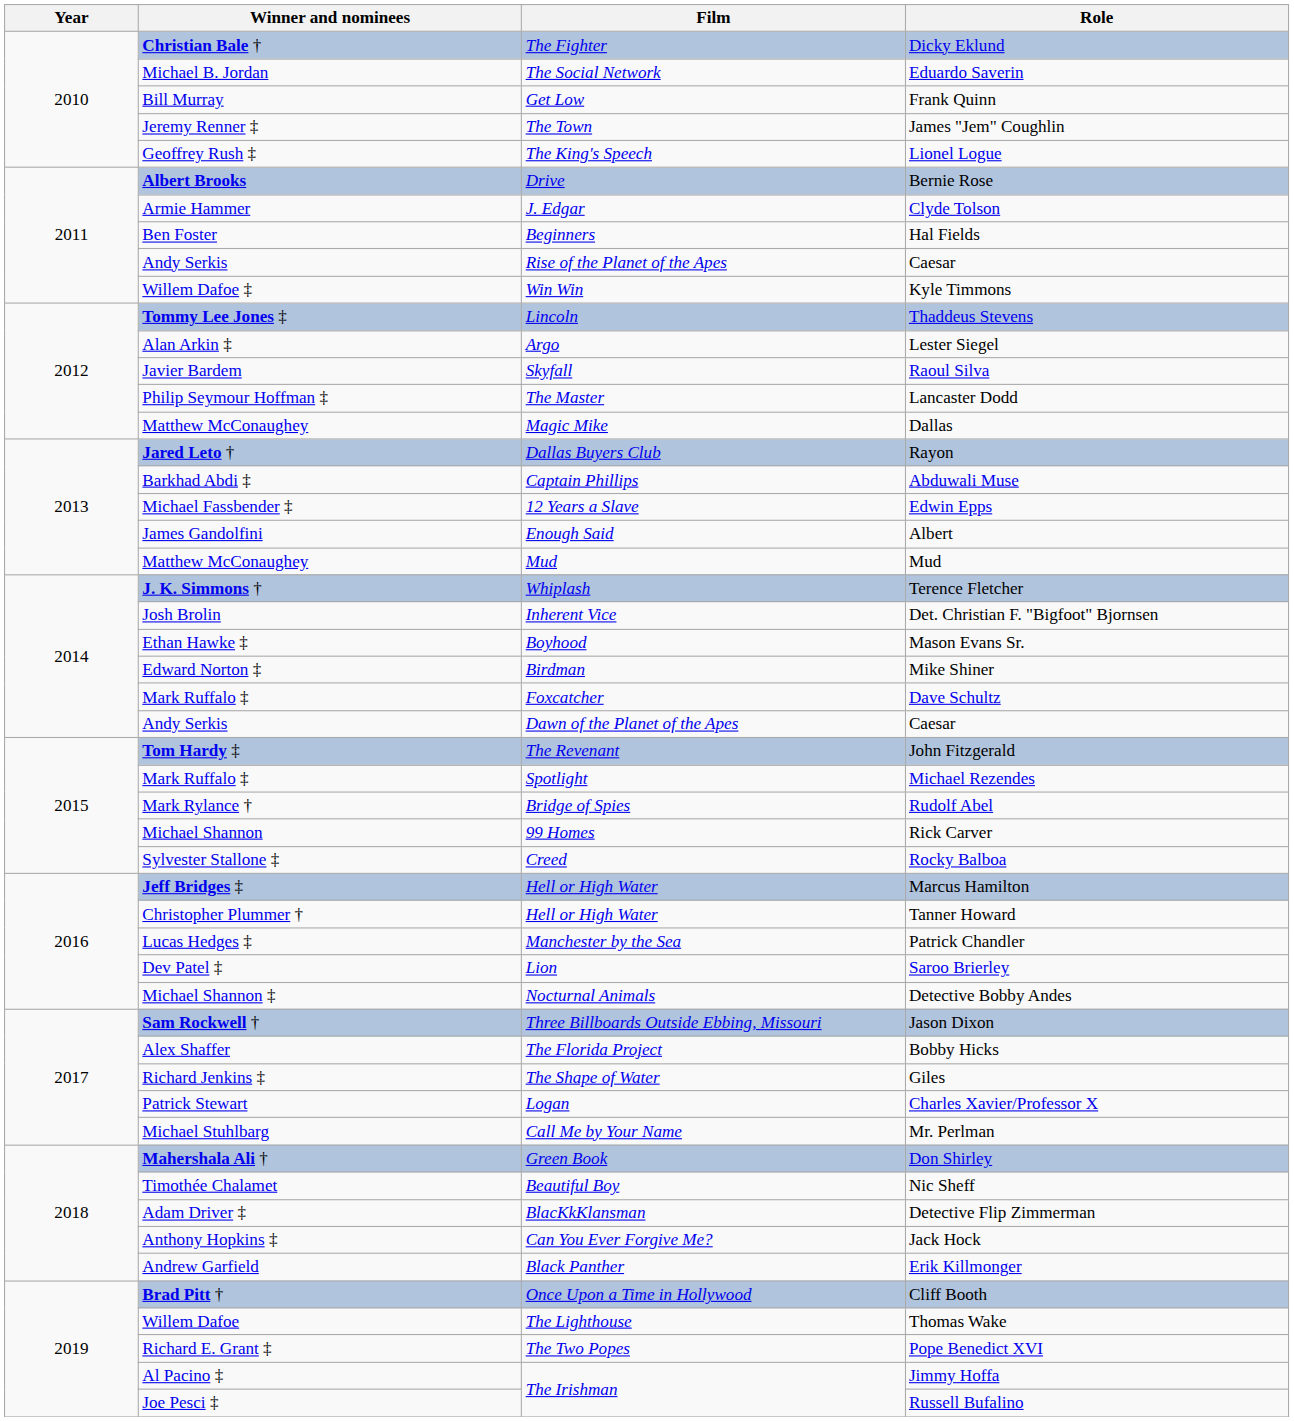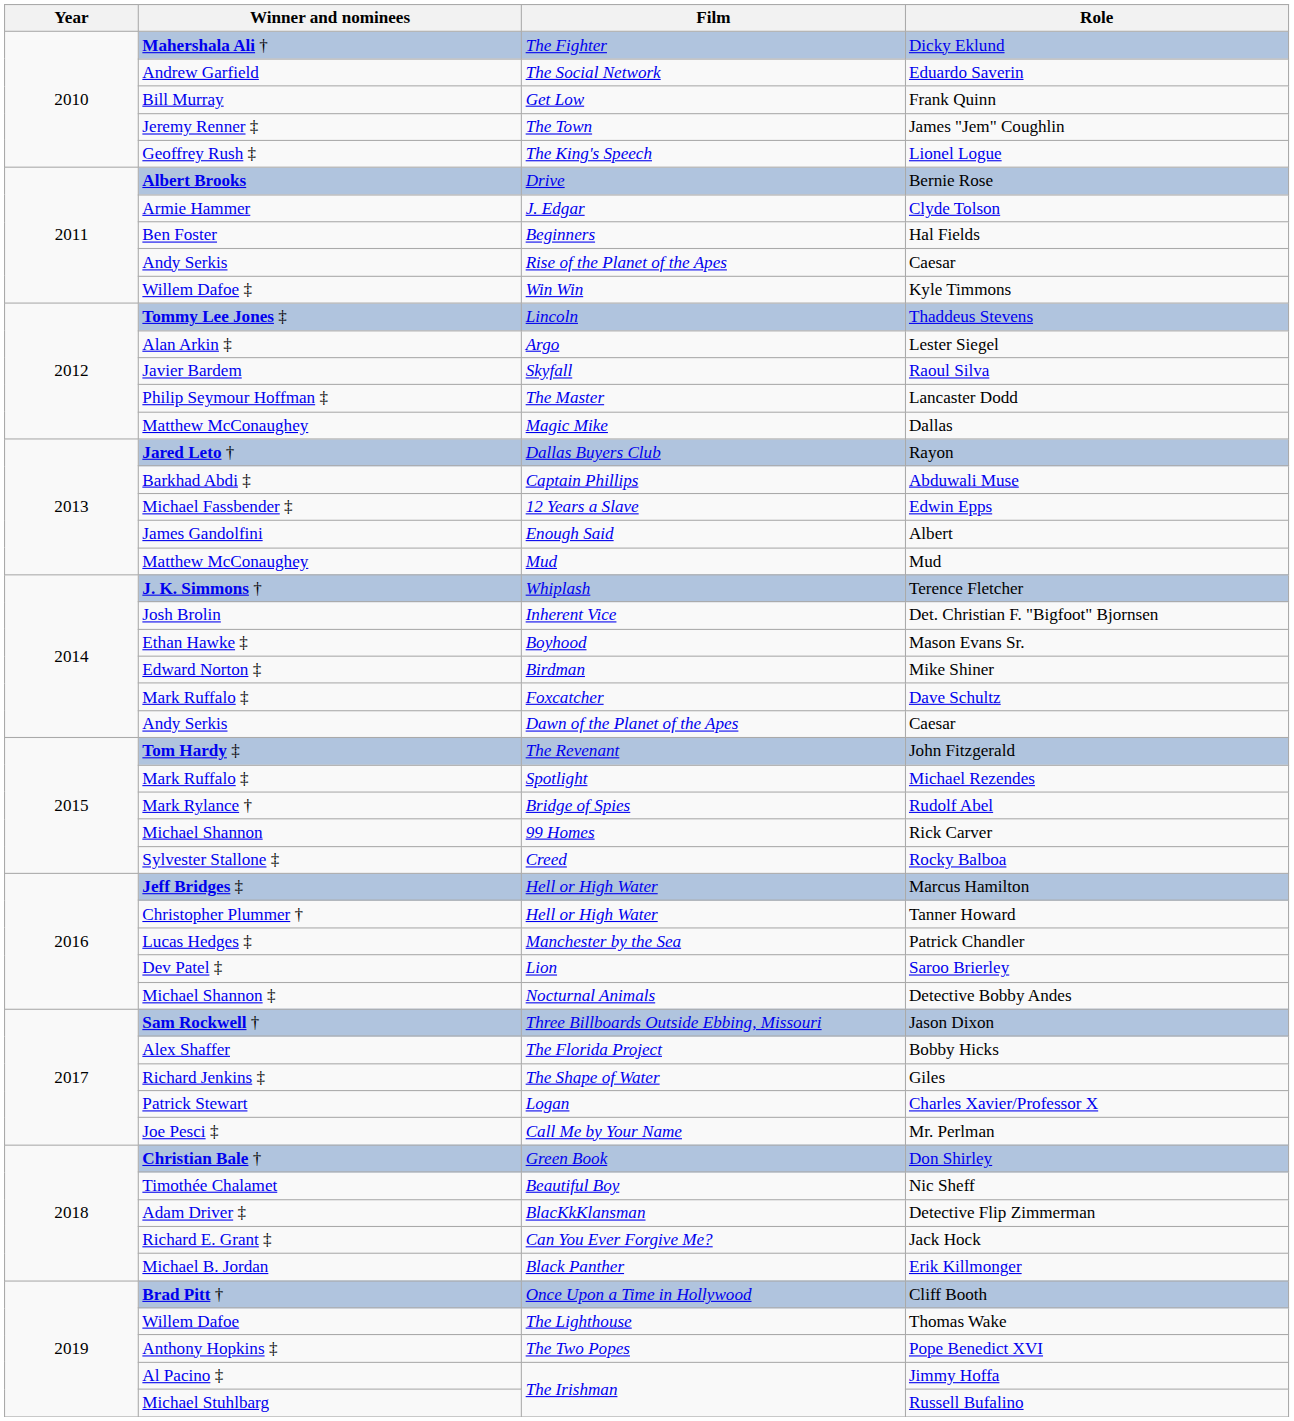 <table class="wikitable" width="95%" cellpadding="5">
 <tr>
 <th width="100"><strong>Year</strong></th>
 <th width="300"><strong>Winner and nominees</strong></th>
 <th width="300"><strong>Film</strong></th>
 <th width="300"><strong>Role</strong></th>
 </tr>
 <tr>
 <td rowspan="5" style="text-align:center;">2010</td>
-<td style="background:#B0C4DE;"><strong><a href='#'>Christian Bale</a></strong> †</td>
+<td style="background:#B0C4DE;"><strong><a href='#'>Mahershala Ali</a></strong> †</td>
 <td style="background:#B0C4DE;"><em><a href='#'>The Fighter</a></em></td>
 <td style="background:#B0C4DE;"><a href='#'>Dicky Eklund</a></td>
 </tr>
 <tr>
-<td><a href='#'>Michael B. Jordan</a></td>
+<td><a href='#'>Andrew Garfield</a></td>
 <td><em><a href='#'>The Social Network</a></em></td>
 <td><a href='#'>Eduardo Saverin</a></td>
 </tr>
 <tr>
 <td><a href='#'>Bill Murray</a></td>
 <td><em><a href='#'>Get Low</a></em></td>
 <td>Frank Quinn</td>
 </tr>
 <tr>
 <td><a href='#'>Jeremy Renner</a> ‡</td>
 <td><em><a href='#'>The Town</a></em></td>
 <td>James "Jem" Coughlin</td>
 </tr>
 <tr>
 <td><a href='#'>Geoffrey Rush</a> ‡</td>
 <td><em><a href='#'>The King's Speech</a></em></td>
 <td><a href='#'>Lionel Logue</a></td>
 </tr>
 <tr>
 <td rowspan="5" style="text-align:center;">2011</td>
 <td style="background:#B0C4DE;"><strong><a href='#'>Albert Brooks</a></strong></td>
 <td style="background:#B0C4DE;"><em><a href='#'>Drive</a></em></td>
 <td style="background:#B0C4DE;">Bernie Rose</td>
 </tr>
 <tr>
 <td><a href='#'>Armie Hammer</a></td>
 <td><em><a href='#'>J. Edgar</a></em></td>
 <td><a href='#'>Clyde Tolson</a></td>
 </tr>
 <tr>
 <td><a href='#'>Ben Foster</a></td>
 <td><em><a href='#'>Beginners</a></em></td>
 <td>Hal Fields</td>
 </tr>
 <tr>
 <td><a href='#'>Andy Serkis</a></td>
 <td><em><a href='#'>Rise of the Planet of the Apes</a></em></td>
 <td>Caesar</td>
 </tr>
 <tr>
 <td><a href='#'>Willem Dafoe</a> ‡</td>
 <td><em><a href='#'>Win Win</a></em></td>
 <td>Kyle Timmons</td>
 </tr>
 <tr>
 <td rowspan="5" style="text-align:center;">2012</td>
 <td style="background:#B0C4DE;"><strong><a href='#'>Tommy Lee Jones</a></strong> ‡</td>
 <td style="background:#B0C4DE;"><em><a href='#'>Lincoln</a></em></td>
 <td style="background:#B0C4DE;"><a href='#'>Thaddeus Stevens</a></td>
 </tr>
 <tr>
 <td><a href='#'>Alan Arkin</a> ‡</td>
 <td><em><a href='#'>Argo</a></em></td>
 <td>Lester Siegel</td>
 </tr>
 <tr>
 <td><a href='#'>Javier Bardem</a></td>
 <td><em><a href='#'>Skyfall</a></em></td>
 <td><a href='#'>Raoul Silva</a></td>
 </tr>
 <tr>
 <td><a href='#'>Philip Seymour Hoffman</a> ‡</td>
 <td><em><a href='#'>The Master</a></em></td>
 <td>Lancaster Dodd</td>
 </tr>
 <tr>
 <td><a href='#'>Matthew McConaughey</a></td>
 <td><em><a href='#'>Magic Mike</a></em></td>
 <td>Dallas</td>
 </tr>
 <tr>
 <td rowspan="5" style="text-align:center;">2013</td>
 <td style="background:#B0C4DE;"><strong><a href='#'>Jared Leto</a></strong> †</td>
 <td style="background:#B0C4DE;"><em><a href='#'>Dallas Buyers Club</a></em></td>
 <td style="background:#B0C4DE;">Rayon</td>
 </tr>
 <tr>
 <td><a href='#'>Barkhad Abdi</a> ‡</td>
 <td><em><a href='#'>Captain Phillips</a></em></td>
 <td><a href='#'>Abduwali Muse</a></td>
 </tr>
 <tr>
 <td><a href='#'>Michael Fassbender</a> ‡</td>
 <td><em><a href='#'>12 Years a Slave</a></em></td>
 <td><a href='#'>Edwin Epps</a></td>
 </tr>
 <tr>
 <td><a href='#'>James Gandolfini</a></td>
 <td><em><a href='#'>Enough Said</a></em></td>
 <td>Albert</td>
 </tr>
 <tr>
 <td><a href='#'>Matthew McConaughey</a></td>
 <td><em><a href='#'>Mud</a></em></td>
 <td>Mud</td>
 </tr>
 <tr>
 <td rowspan="6" style="text-align:center;">2014</td>
 <td style="background:#B0C4DE;"><strong><a href='#'>J. K. Simmons</a></strong> †</td>
 <td style="background:#B0C4DE;"><em><a href='#'>Whiplash</a></em></td>
 <td style="background:#B0C4DE;">Terence Fletcher</td>
 </tr>
 <tr>
 <td><a href='#'>Josh Brolin</a></td>
 <td><em><a href='#'>Inherent Vice</a></em></td>
 <td>Det. Christian F. "Bigfoot" Bjornsen</td>
 </tr>
 <tr>
 <td><a href='#'>Ethan Hawke</a> ‡</td>
 <td><em><a href='#'>Boyhood</a></em></td>
 <td>Mason Evans Sr.</td>
 </tr>
 <tr>
 <td><a href='#'>Edward Norton</a> ‡</td>
 <td><em><a href='#'>Birdman</a></em></td>
 <td>Mike Shiner</td>
 </tr>
 <tr>
 <td><a href='#'>Mark Ruffalo</a> ‡</td>
 <td><em><a href='#'>Foxcatcher</a></em></td>
 <td><a href='#'>Dave Schultz</a></td>
 </tr>
 <tr>
 <td><a href='#'>Andy Serkis</a></td>
 <td><em><a href='#'>Dawn of the Planet of the Apes</a></em></td>
 <td>Caesar</td>
 </tr>
 <tr>
 <td rowspan="5" style="text-align:center;">2015</td>
 <td style="background:#B0C4DE;"><strong><a href='#'>Tom Hardy</a></strong> ‡</td>
 <td style="background:#B0C4DE;"><em><a href='#'>The Revenant</a></em></td>
 <td style="background:#B0C4DE;">John Fitzgerald</td>
 </tr>
 <tr>
 <td><a href='#'>Mark Ruffalo</a> ‡</td>
 <td><em><a href='#'>Spotlight</a></em></td>
 <td><a href='#'>Michael Rezendes</a></td>
 </tr>
 <tr>
 <td><a href='#'>Mark Rylance</a> †</td>
 <td><em><a href='#'>Bridge of Spies</a></em></td>
 <td><a href='#'>Rudolf Abel</a></td>
 </tr>
 <tr>
 <td><a href='#'>Michael Shannon</a></td>
 <td><em><a href='#'>99 Homes</a></em></td>
 <td>Rick Carver</td>
 </tr>
 <tr>
 <td><a href='#'>Sylvester Stallone</a> ‡</td>
 <td><em><a href='#'>Creed</a></em></td>
 <td><a href='#'>Rocky Balboa</a></td>
 </tr>
 <tr>
 <td rowspan="5" style="text-align:center;">2016</td>
 <td style="background:#B0C4DE;"><strong><a href='#'>Jeff Bridges</a></strong> ‡</td>
 <td style="background:#B0C4DE;"><em><a href='#'>Hell or High Water</a></em></td>
 <td style="background:#B0C4DE;">Marcus Hamilton</td>
 </tr>
 <tr>
 <td><a href='#'>Christopher Plummer</a> †</td>
 <td><em><a href='#'>Hell or High Water</a></em></td>
 <td>Tanner Howard</td>
 </tr>
 <tr>
 <td><a href='#'>Lucas Hedges</a> ‡</td>
 <td><em><a href='#'>Manchester by the Sea</a></em></td>
 <td>Patrick Chandler</td>
 </tr>
 <tr>
 <td><a href='#'>Dev Patel</a> ‡</td>
 <td><em><a href='#'>Lion</a></em></td>
 <td><a href='#'>Saroo Brierley</a></td>
 </tr>
 <tr>
 <td><a href='#'>Michael Shannon</a> ‡</td>
 <td><em><a href='#'>Nocturnal Animals</a></em></td>
 <td>Detective Bobby Andes</td>
 </tr>
 <tr>
 <td rowspan="5" style="text-align:center;">2017</td>
 <td style="background:#B0C4DE;"><strong><a href='#'>Sam Rockwell</a></strong> †</td>
 <td style="background:#B0C4DE;"><em><a href='#'>Three Billboards Outside Ebbing, Missouri</a></em></td>
 <td style="background:#B0C4DE;">Jason Dixon</td>
 </tr>
 <tr>
 <td><a href='#'>Alex Shaffer</a></td>
 <td><em><a href='#'>The Florida Project</a></em></td>
 <td>Bobby Hicks</td>
 </tr>
 <tr>
 <td><a href='#'>Richard Jenkins</a> ‡</td>
 <td><em><a href='#'>The Shape of Water</a></em></td>
 <td>Giles</td>
 </tr>
 <tr>
 <td><a href='#'>Patrick Stewart</a></td>
 <td><em><a href='#'>Logan</a></em></td>
 <td><a href='#'>Charles Xavier/Professor X</a></td>
 </tr>
 <tr>
-<td><a href='#'>Michael Stuhlbarg</a></td>
+<td><a href='#'>Joe Pesci</a> ‡</td>
 <td><em><a href='#'>Call Me by Your Name</a></em></td>
 <td>Mr. Perlman</td>
 </tr>
 <tr>
 <td rowspan="5" style="text-align:center;">2018</td>
-<td style="background:#B0C4DE;"><strong><a href='#'>Mahershala Ali</a></strong> †</td>
+<td style="background:#B0C4DE;"><strong><a href='#'>Christian Bale</a></strong> †</td>
 <td style="background:#B0C4DE;"><em><a href='#'>Green Book</a></em></td>
 <td style="background:#B0C4DE;"><a href='#'>Don Shirley</a></td>
 </tr>
 <tr>
 <td><a href='#'>Timothée Chalamet</a></td>
 <td><em><a href='#'>Beautiful Boy</a></em></td>
 <td>Nic Sheff</td>
 </tr>
 <tr>
 <td><a href='#'>Adam Driver</a> ‡</td>
 <td><em><a href='#'>BlacKkKlansman</a></em></td>
 <td>Detective Flip Zimmerman</td>
 </tr>
 <tr>
-<td><a href='#'>Anthony Hopkins</a> ‡</td>
+<td><a href='#'>Richard E. Grant</a> ‡</td>
 <td><em><a href='#'>Can You Ever Forgive Me?</a></em></td>
 <td>Jack Hock</td>
 </tr>
 <tr>
-<td><a href='#'>Andrew Garfield</a></td>
+<td><a href='#'>Michael B. Jordan</a></td>
 <td><em><a href='#'>Black Panther</a></em></td>
 <td><a href='#'>Erik Killmonger</a></td>
 </tr>
 <tr>
 <td rowspan="5" style="text-align:center;">2019</td>
 <td style="background:#B0C4DE;"><strong><a href='#'>Brad Pitt</a></strong> †</td>
 <td style="background:#B0C4DE;"><em><a href='#'>Once Upon a Time in Hollywood</a></em></td>
 <td style="background:#B0C4DE;">Cliff Booth</td>
 </tr>
 <tr>
 <td><a href='#'>Willem Dafoe</a></td>
 <td><em><a href='#'>The Lighthouse</a></em></td>
 <td>Thomas Wake</td>
 </tr>
 <tr>
-<td><a href='#'>Richard E. Grant</a> ‡</td>
+<td><a href='#'>Anthony Hopkins</a> ‡</td>
 <td><em><a href='#'>The Two Popes</a></em></td>
 <td><a href='#'>Pope Benedict XVI</a></td>
 </tr>
 <tr>
 <td><a href='#'>Al Pacino</a> ‡</td>
 <td rowspan="2"><em><a href='#'>The Irishman</a></em></td>
 <td><a href='#'>Jimmy Hoffa</a></td>
 </tr>
 <tr>
-<td><a href='#'>Joe Pesci</a> ‡</td>
+<td><a href='#'>Michael Stuhlbarg</a></td>
 <td><a href='#'>Russell Bufalino</a></td>
 </tr>
 </table>
